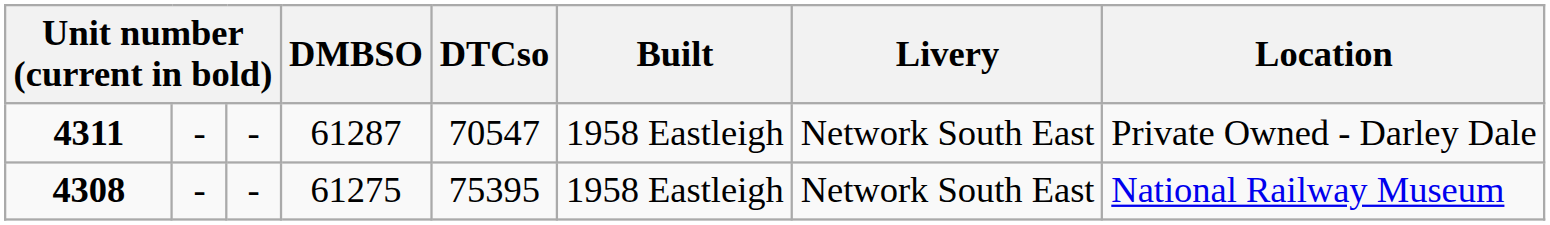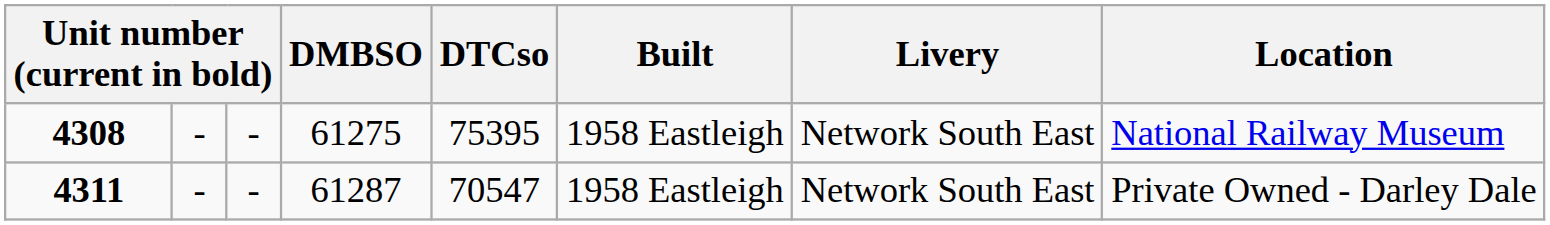 <table class="wikitable">
 <tr>
 <th colspan=3>Unit number <br>(current in bold)</th>
 <th>DMBSO</th>
 <th>DTCso</th>
 <th>Built</th>
 <th>Livery</th>
 <th>Location</th>
+</tr>
+<tr>
+<td align=center><strong>4308</strong></td>
+<td align=center>-</td>
+<td align=center>-</td>
+<td align=center>61275</td>
+<td align=center>75395</td>
+<td>1958 Eastleigh</td>
+<td>Network South East</td>
+<td><a href='#'>National Railway Museum</a></td>
 </tr>
 <tr>
 <td align=center><strong>4311</strong></td>
 <td align=center>-</td>
 <td align=center>-</td>
 <td align=center>61287</td>
 <td align=center>70547</td>
 <td>1958 Eastleigh</td>
 <td>Network South East</td>
 <td>Private Owned - Darley Dale</td>
 </tr>
-<tr>
-<td align=center><strong>4308</strong></td>
-<td align=center>-</td>
-<td align=center>-</td>
-<td align=center>61275</td>
-<td align=center>75395</td>
-<td>1958 Eastleigh</td>
-<td>Network South East</td>
-<td><a href='#'>National Railway Museum</a></td>
-</tr>
 </table>
